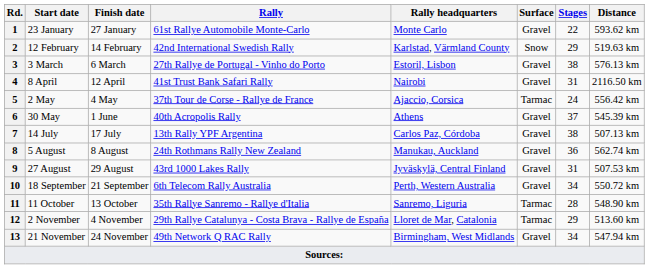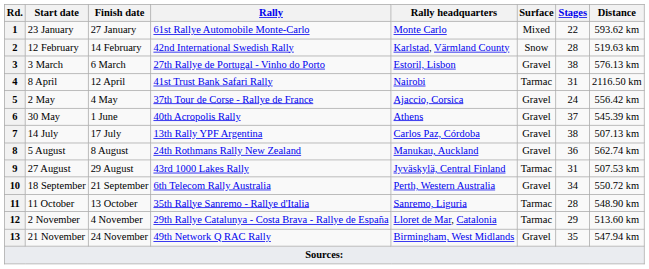 <table class="wikitable" style="font-size: 85%;">
 <tr>
 <th>Rd.</th>
 <th>Start date</th>
 <th>Finish date</th>
 <th><a href='#'>Rally</a></th>
 <th>Rally headquarters</th>
 <th>Surface</th>
 <th><a href='#'>Stages</a></th>
 <th>Distance</th>
 </tr>
 <tr>
 <th>1</th>
 <td>23 January</td>
 <td>27 January</td>
 <td> <a href='#'>61st Rallye Automobile Monte-Carlo</a></td>
 <td><a href='#'>Monte Carlo</a></td>
-<td align=center>Gravel</td>
+<td align=center>Mixed</td>
 <td align=center>22</td>
 <td align=center>593.62 km</td>
 </tr>
 <tr>
 <th>2</th>
 <td>12 February</td>
 <td>14 February</td>
 <td> <a href='#'>42nd International Swedish Rally</a></td>
 <td><a href='#'>Karlstad</a>, <a href='#'>Värmland County</a></td>
 <td align=center>Snow</td>
-<td align=center>29</td>
+<td align=center>28</td>
 <td align=center>519.63 km</td>
 </tr>
 <tr>
 <th>3</th>
 <td>3 March</td>
 <td>6 March</td>
 <td> <a href='#'>27th Rallye de Portugal - Vinho do Porto</a></td>
 <td><a href='#'>Estoril, Lisbon</a></td>
 <td align=center>Gravel</td>
 <td align=center>38</td>
 <td align=center>576.13 km</td>
 </tr>
 <tr>
 <th>4</th>
 <td>8 April</td>
 <td>12 April</td>
 <td> <a href='#'>41st Trust Bank Safari Rally</a></td>
 <td><a href='#'>Nairobi</a></td>
-<td align=center>Gravel</td>
+<td align=center>Tarmac</td>
 <td align=center>31</td>
 <td align=center>2116.50 km</td>
 </tr>
 <tr>
 <th>5</th>
 <td>2 May</td>
 <td>4 May</td>
 <td> <a href='#'>37th Tour de Corse - Rallye de France</a></td>
 <td><a href='#'>Ajaccio, Corsica</a></td>
-<td align=center>Tarmac</td>
+<td align=center>Gravel</td>
 <td align=center>24</td>
 <td align=center>556.42 km</td>
 </tr>
 <tr>
 <th>6</th>
 <td>30 May</td>
 <td>1 June</td>
 <td> <a href='#'>40th Acropolis Rally</a></td>
 <td><a href='#'>Athens</a></td>
 <td align=center>Gravel</td>
 <td align=center>37</td>
 <td align=center>545.39 km</td>
 </tr>
 <tr>
 <th>7</th>
 <td>14 July</td>
 <td>17 July</td>
 <td> <a href='#'>13th Rally YPF Argentina</a></td>
 <td><a href='#'>Carlos Paz, Córdoba</a></td>
 <td align=center>Gravel</td>
 <td align=center>38</td>
 <td align=center>507.13 km</td>
 </tr>
 <tr>
 <th>8</th>
 <td>5 August</td>
 <td>8 August</td>
 <td> <a href='#'>24th Rothmans Rally New Zealand</a></td>
 <td><a href='#'>Manukau, Auckland</a></td>
 <td align=center>Gravel</td>
 <td align=center>36</td>
 <td align=center>562.74 km</td>
 </tr>
 <tr>
 <th>9</th>
 <td>27 August</td>
 <td>29 August</td>
 <td> <a href='#'>43rd 1000 Lakes Rally</a></td>
 <td><a href='#'>Jyväskylä, Central Finland</a></td>
-<td align=center>Gravel</td>
+<td align=center>Tarmac</td>
 <td align=center>31</td>
 <td align=center>507.53 km</td>
 </tr>
 <tr>
 <th>10</th>
 <td>18 September</td>
 <td>21 September</td>
 <td> <a href='#'>6th Telecom Rally Australia</a></td>
 <td><a href='#'>Perth, Western Australia</a></td>
 <td align=center>Gravel</td>
 <td align=center>34</td>
 <td align=center>550.72 km</td>
 </tr>
 <tr>
 <th>11</th>
 <td>11 October</td>
 <td>13 October</td>
 <td> <a href='#'>35th Rallye Sanremo - Rallye d'Italia</a></td>
 <td><a href='#'>Sanremo, Liguria</a></td>
 <td align=center>Tarmac</td>
 <td align=center>28</td>
 <td align=center>548.90 km</td>
 </tr>
 <tr>
 <th>12</th>
 <td>2 November</td>
 <td>4 November</td>
 <td> <a href='#'>29th Rallye Catalunya - Costa Brava - Rallye de España</a></td>
 <td><a href='#'>Lloret de Mar</a>, <a href='#'>Catalonia</a></td>
 <td align=center>Tarmac</td>
 <td align=center>29</td>
 <td align=center>513.60 km</td>
 </tr>
 <tr>
 <th>13</th>
 <td>21 November</td>
 <td>24 November</td>
 <td> <a href='#'>49th Network Q RAC Rally</a></td>
 <td><a href='#'>Birmingham, West Midlands</a></td>
 <td align=center>Gravel</td>
-<td align=center>34</td>
+<td align=center>35</td>
 <td align=center>547.94 km</td>
 </tr>
 <tr>
 <td colspan="8" style="background-color:#EAECF0;text-align:center"><strong>Sources:</strong></td>
 </tr>
 </table>
